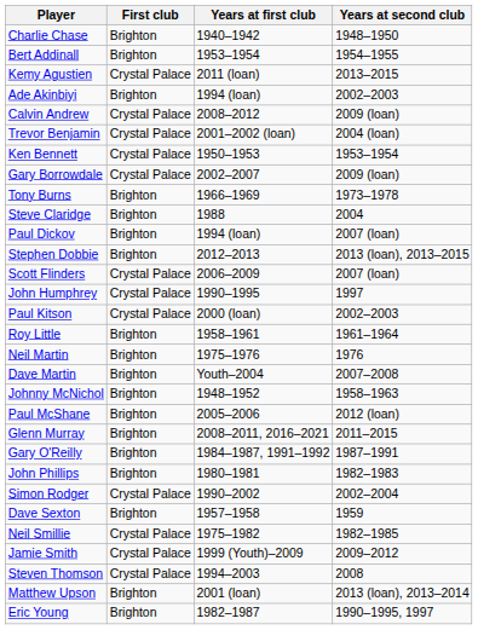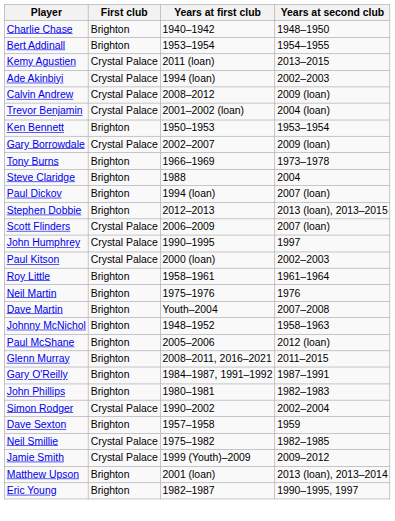 <table class="wikitable sortable">
 <tr>
 <th>Player</th>
 <th>First club</th>
 <th>Years at first club</th>
 <th>Years at second club</th>
 </tr>
 <tr>
 <td><a href='#'>Charlie Chase</a></td>
 <td>Brighton</td>
 <td>1940–1942</td>
 <td>1948–1950</td>
 </tr>
 <tr>
 <td><a href='#'>Bert Addinall</a></td>
 <td>Brighton</td>
 <td>1953–1954</td>
 <td>1954–1955</td>
 </tr>
 <tr>
 <td><a href='#'>Kemy Agustien</a></td>
 <td>Crystal Palace</td>
 <td>2011 (loan)</td>
 <td>2013–2015</td>
 </tr>
 <tr>
 <td><a href='#'>Ade Akinbiyi</a></td>
-<td>Brighton</td>
+<td>Crystal Palace</td>
 <td>1994 (loan)</td>
 <td>2002–2003</td>
 </tr>
 <tr>
 <td><a href='#'>Calvin Andrew</a></td>
 <td>Crystal Palace</td>
 <td>2008–2012</td>
 <td>2009 (loan)</td>
 </tr>
 <tr>
 <td><a href='#'>Trevor Benjamin</a></td>
 <td>Crystal Palace</td>
 <td>2001–2002 (loan)</td>
 <td>2004 (loan)</td>
 </tr>
 <tr>
 <td><a href='#'>Ken Bennett</a></td>
-<td>Crystal Palace</td>
+<td>Brighton</td>
 <td>1950–1953</td>
 <td>1953–1954</td>
 </tr>
 <tr>
 <td><a href='#'>Gary Borrowdale</a></td>
 <td>Crystal Palace</td>
 <td>2002–2007</td>
 <td>2009 (loan)</td>
 </tr>
 <tr>
 <td><a href='#'>Tony Burns</a></td>
 <td>Brighton</td>
 <td>1966–1969</td>
 <td>1973–1978</td>
 </tr>
 <tr>
 <td><a href='#'>Steve Claridge</a></td>
 <td>Brighton</td>
 <td>1988</td>
 <td>2004</td>
 </tr>
 <tr>
 <td><a href='#'>Paul Dickov</a></td>
 <td>Brighton</td>
 <td>1994 (loan)</td>
 <td>2007 (loan)</td>
 </tr>
 <tr>
 <td><a href='#'>Stephen Dobbie</a></td>
 <td>Brighton</td>
 <td>2012–2013</td>
 <td>2013 (loan), 2013–2015</td>
 </tr>
 <tr>
 <td><a href='#'>Scott Flinders</a></td>
 <td>Crystal Palace</td>
 <td>2006–2009</td>
 <td>2007 (loan)</td>
 </tr>
 <tr>
 <td><a href='#'>John Humphrey</a></td>
 <td>Crystal Palace</td>
 <td>1990–1995</td>
 <td>1997</td>
 </tr>
 <tr>
 <td><a href='#'>Paul Kitson</a></td>
 <td>Crystal Palace</td>
 <td>2000 (loan)</td>
 <td>2002–2003</td>
 </tr>
 <tr>
 <td><a href='#'>Roy Little</a></td>
 <td>Brighton</td>
 <td>1958–1961</td>
 <td>1961–1964</td>
 </tr>
 <tr>
 <td><a href='#'>Neil Martin</a></td>
 <td>Brighton</td>
 <td>1975–1976</td>
 <td>1976</td>
 </tr>
 <tr>
 <td><a href='#'>Dave Martin</a></td>
 <td>Brighton</td>
 <td>Youth–2004</td>
 <td>2007–2008</td>
 </tr>
 <tr>
 <td><a href='#'>Johnny McNichol</a></td>
 <td>Brighton</td>
 <td>1948–1952</td>
 <td>1958–1963</td>
 </tr>
 <tr>
 <td><a href='#'>Paul McShane</a></td>
 <td>Brighton</td>
 <td>2005–2006</td>
 <td>2012 (loan)</td>
 </tr>
 <tr>
 <td><a href='#'>Glenn Murray</a></td>
 <td>Brighton</td>
 <td>2008–2011, 2016–2021</td>
 <td>2011–2015</td>
 </tr>
 <tr>
 <td><a href='#'>Gary O'Reilly</a></td>
 <td>Brighton</td>
 <td>1984–1987, 1991–1992</td>
 <td>1987–1991</td>
 </tr>
 <tr>
 <td><a href='#'>John Phillips</a></td>
 <td>Brighton</td>
 <td>1980–1981</td>
 <td>1982–1983</td>
 </tr>
 <tr>
 <td><a href='#'>Simon Rodger</a></td>
 <td>Crystal Palace</td>
 <td>1990–2002</td>
 <td>2002–2004</td>
 </tr>
 <tr>
 <td><a href='#'>Dave Sexton</a></td>
 <td>Brighton</td>
 <td>1957–1958</td>
 <td>1959</td>
 </tr>
 <tr>
 <td><a href='#'>Neil Smillie</a></td>
 <td>Crystal Palace</td>
 <td>1975–1982</td>
 <td>1982–1985</td>
 </tr>
 <tr>
 <td><a href='#'>Jamie Smith</a></td>
 <td>Crystal Palace</td>
 <td>1999 (Youth)–2009</td>
 <td>2009–2012</td>
 </tr>
 <tr>
-<td><a href='#'>Steven Thomson</a></td>
-<td>Crystal Palace</td>
-<td>1994–2003</td>
-<td>2008</td>
-</tr>
-<tr>
 <td><a href='#'>Matthew Upson</a></td>
 <td>Brighton</td>
 <td>2001 (loan)</td>
 <td>2013 (loan), 2013–2014</td>
 </tr>
 <tr>
 <td><a href='#'>Eric Young</a></td>
 <td>Brighton</td>
 <td>1982–1987</td>
 <td>1990–1995, 1997</td>
 </tr>
 </table>
